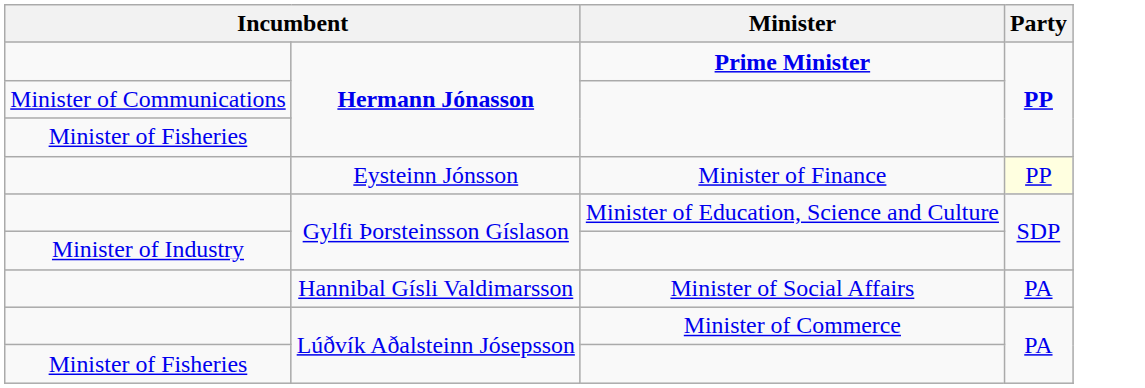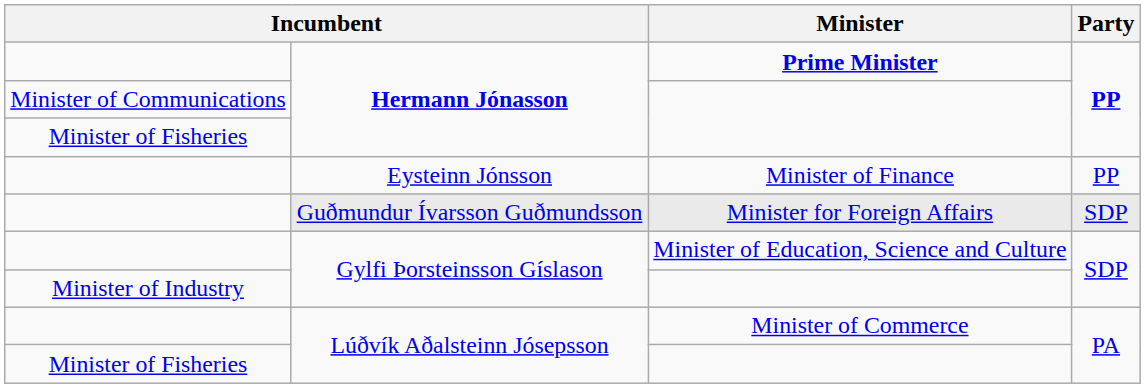 <table class="wikitable" style="text-align: center;">
 <tr>
 <th colspan=2>Incumbent</th>
 <th>Minister</th>
 <th>Party</th>
 </tr>
 <tr>
 <td></td>
 <td rowspan=3><strong><a href='#'>Hermann Jónasson</a></strong></td>
 <td><strong><a href='#'>Prime Minister</a><br></strong></td>
 <td rowspan=3><strong><a href='#'>PP</a></strong></td>
 </tr>
 <tr>
 <td><a href='#'>Minister of Communications</a><br></td>
 </tr>
 <tr>
 <td><a href='#'>Minister of Fisheries</a><br></td>
 </tr>
 <tr>
 <td></td>
 <td><a href='#'>Eysteinn Jónsson</a></td>
 <td><a href='#'>Minister of Finance</a><br></td>
-<td style="background: lightyellow;"><a href='#'>PP</a></td>
+<td><a href='#'>PP</a></td>
+</tr>
+<tr>
+<td></td>
+<td style="background-color: #EAEAEA;"><a href='#'>Guðmundur Ívarsson Guðmundsson</a></td>
+<td style="background-color: #EAEAEA;"><a href='#'>Minister for Foreign Affairs</a><br></td>
+<td style="background-color: #EAEAEA;"><a href='#'>SDP</a></td>
 </tr>
 <tr>
 <td></td>
 <td rowspan=2><a href='#'>Gylfi Þorsteinsson Gíslason</a></td>
 <td><a href='#'>Minister of Education, Science and Culture</a><br></td>
 <td rowspan=2><a href='#'>SDP</a></td>
 </tr>
 <tr>
 <td><a href='#'>Minister of Industry</a><br></td>
 </tr>
 <tr>
 <td></td>
-<td><a href='#'>Hannibal Gísli Valdimarsson</a></td>
-<td><a href='#'>Minister of Social Affairs</a><br></td>
-<td><a href='#'>PA</a></td>
-</tr>
-<tr>
-<td></td>
 <td rowspan=2><a href='#'>Lúðvík Aðalsteinn Jósepsson</a></td>
 <td><a href='#'>Minister of Commerce</a><br></td>
 <td rowspan=2><a href='#'>PA</a></td>
 </tr>
 <tr>
 <td><a href='#'>Minister of Fisheries</a><br></td>
 </tr>
 </table>
